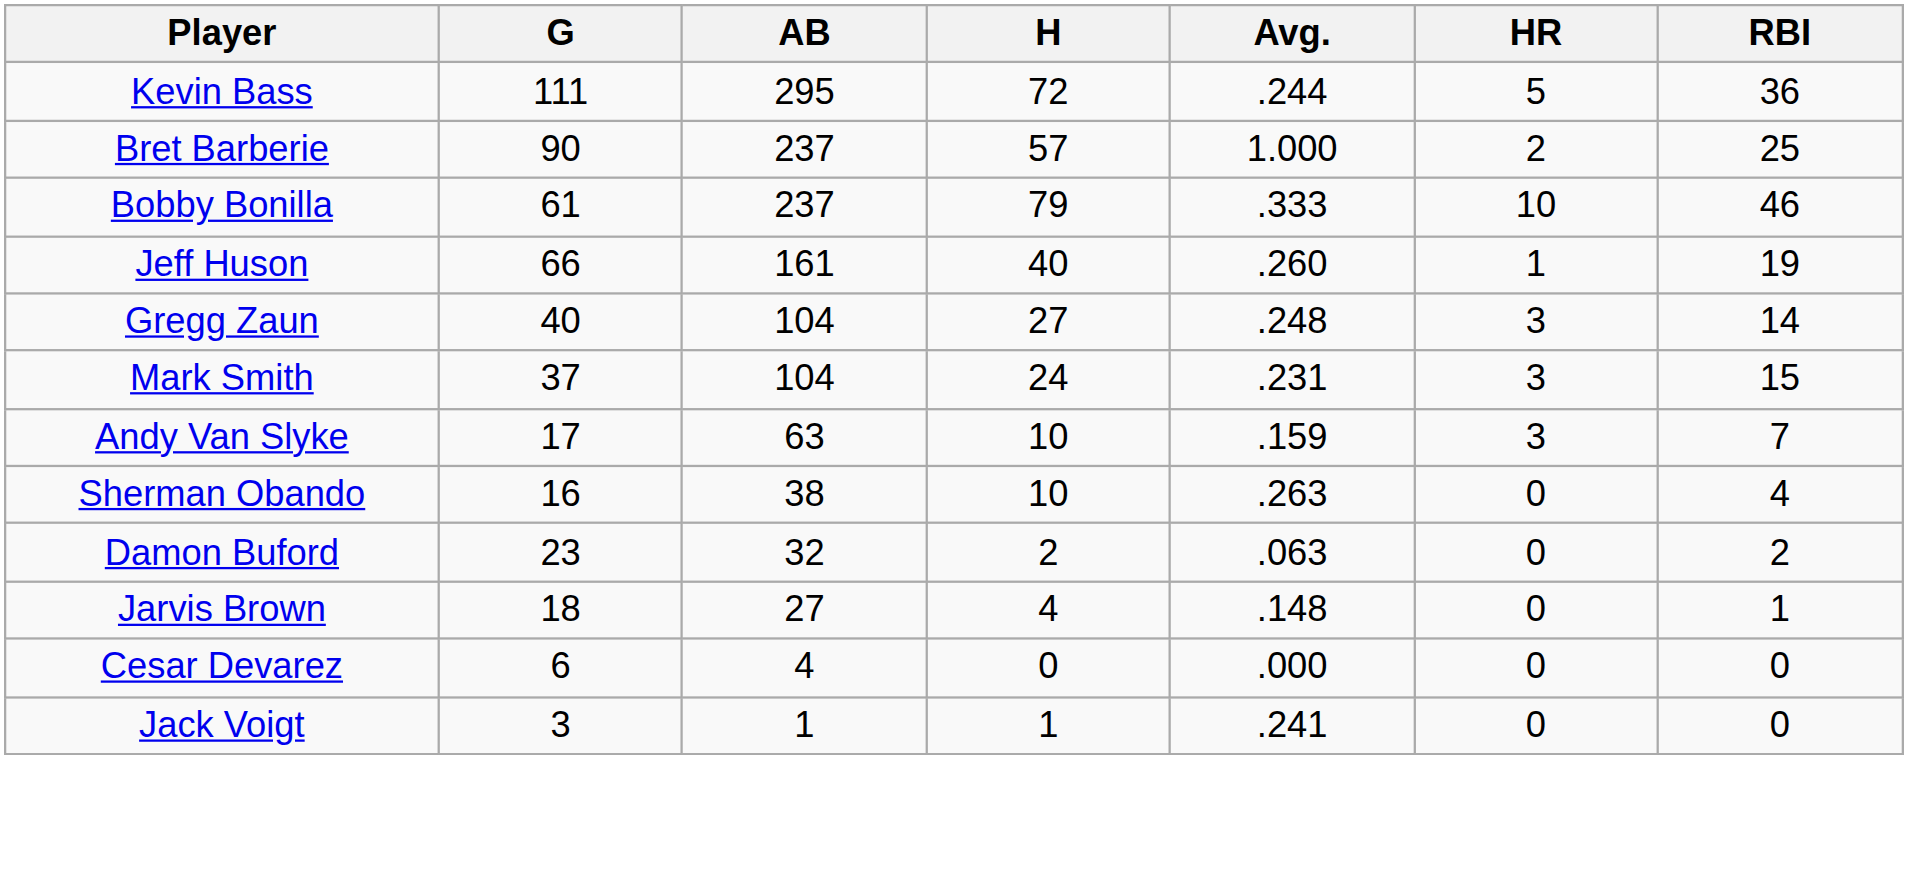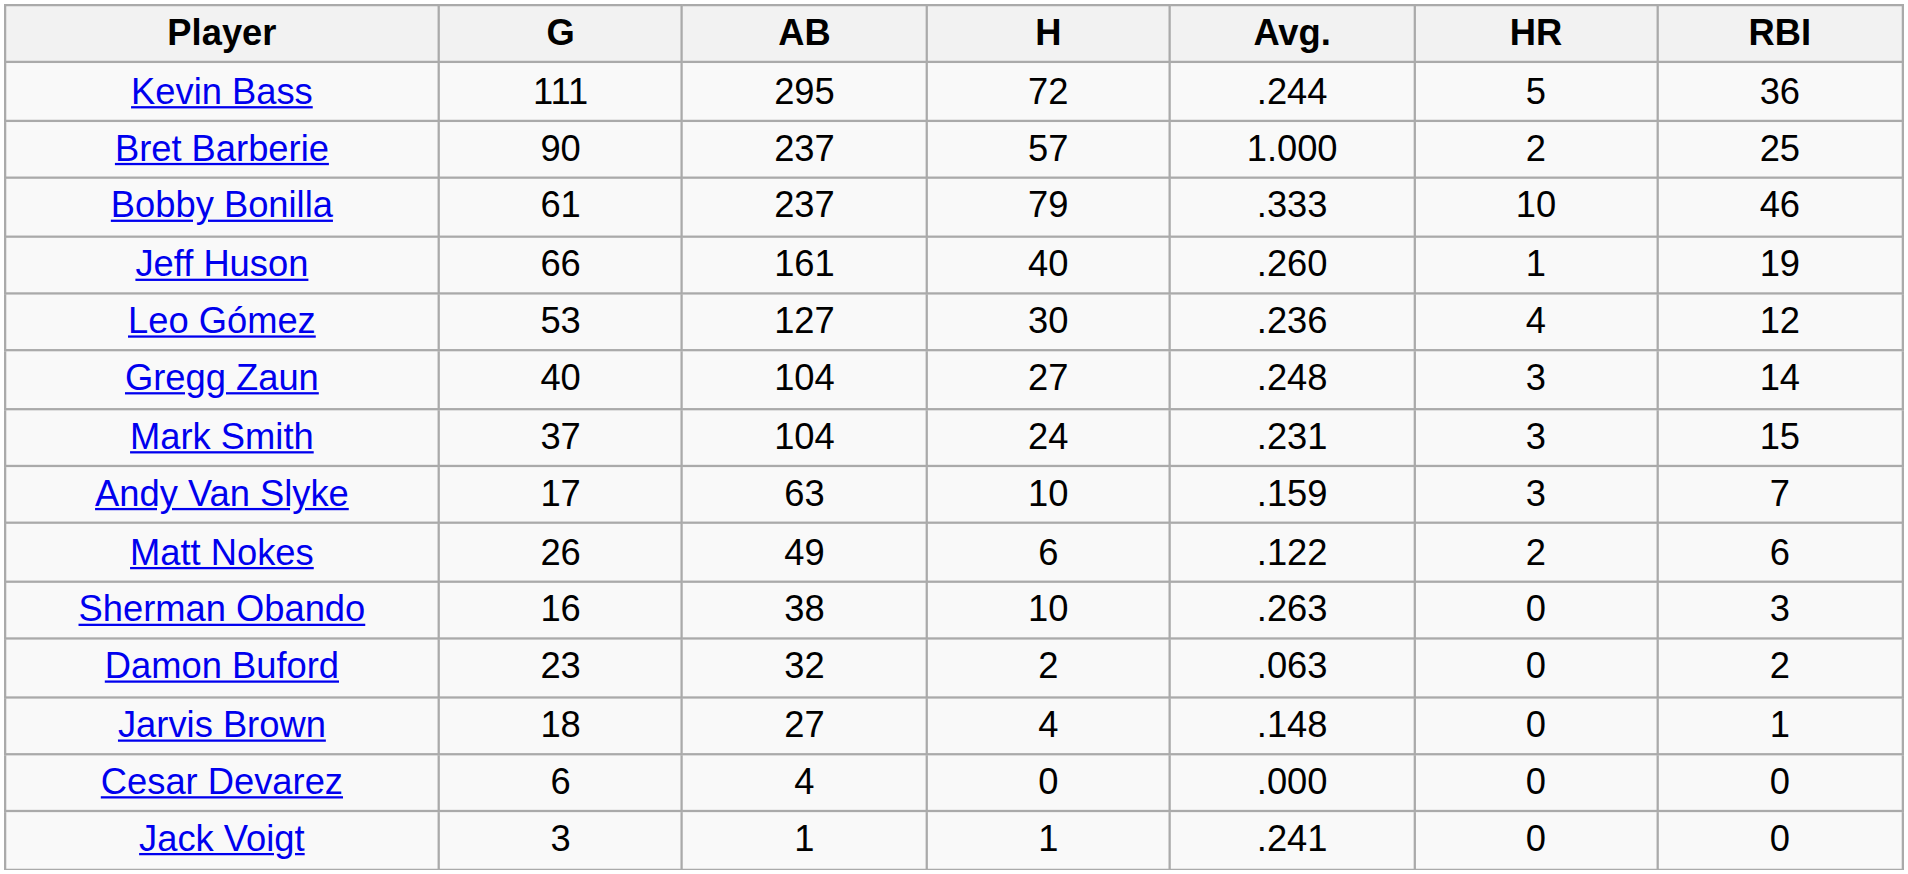 <table class="wikitable sortable">
 <tr>
 <th bgcolor="#DDDDFF" width="16%">Player</th>
 <th bgcolor="#DDDDFF" width="9%">G</th>
 <th bgcolor="#DDDDFF" width="9%">AB</th>
 <th bgcolor="#DDDDFF" width="9%">H</th>
 <th bgcolor="#DDDDFF" width="9%">Avg.</th>
 <th bgcolor="#DDDDFF" width="9%">HR</th>
 <th bgcolor="#DDDDFF" width="9%">RBI</th>
 </tr>
 <tr align="center">
 <td><a href='#'>Kevin Bass</a></td>
 <td>111</td>
 <td>295</td>
 <td>72</td>
 <td>.244</td>
 <td>5</td>
 <td>36</td>
 </tr>
 <tr align=center>
 <td><a href='#'>Bret Barberie</a></td>
 <td>90</td>
 <td>237</td>
 <td>57</td>
 <td>1.000</td>
 <td>2</td>
 <td>25</td>
 </tr>
 <tr align=center>
 <td><a href='#'>Bobby Bonilla</a></td>
 <td>61</td>
 <td>237</td>
 <td>79</td>
 <td>.333</td>
 <td>10</td>
 <td>46</td>
 </tr>
 <tr align=center>
 <td><a href='#'>Jeff Huson</a></td>
 <td>66</td>
 <td>161</td>
 <td>40</td>
 <td>.260</td>
 <td>1</td>
 <td>19</td>
 </tr>
 <tr align=center>
+<td><a href='#'>Leo Gómez</a></td>
+<td>53</td>
+<td>127</td>
+<td>30</td>
+<td>.236</td>
+<td>4</td>
+<td>12</td>
+</tr>
+<tr align=center>
 <td><a href='#'>Gregg Zaun</a></td>
 <td>40</td>
 <td>104</td>
 <td>27</td>
 <td>.248</td>
 <td>3</td>
 <td>14</td>
 </tr>
 <tr align=center>
 <td><a href='#'>Mark Smith</a></td>
 <td>37</td>
 <td>104</td>
 <td>24</td>
 <td>.231</td>
 <td>3</td>
 <td>15</td>
 </tr>
 <tr align=center>
 <td><a href='#'>Andy Van Slyke</a></td>
 <td>17</td>
 <td>63</td>
 <td>10</td>
 <td>.159</td>
 <td>3</td>
 <td>7</td>
 </tr>
 <tr align=center>
+<td><a href='#'>Matt Nokes</a></td>
+<td>26</td>
+<td>49</td>
+<td>6</td>
+<td>.122</td>
+<td>2</td>
+<td>6</td>
+</tr>
+<tr align=center>
 <td><a href='#'>Sherman Obando</a></td>
 <td>16</td>
 <td>38</td>
 <td>10</td>
 <td>.263</td>
 <td>0</td>
-<td>4</td>
+<td>3</td>
 </tr>
 <tr align=center>
 <td><a href='#'>Damon Buford</a></td>
 <td>23</td>
 <td>32</td>
 <td>2</td>
 <td>.063</td>
 <td>0</td>
 <td>2</td>
 </tr>
 <tr align=center>
 <td><a href='#'>Jarvis Brown</a></td>
 <td>18</td>
 <td>27</td>
 <td>4</td>
 <td>.148</td>
 <td>0</td>
 <td>1</td>
 </tr>
 <tr align=center>
 <td><a href='#'>Cesar Devarez</a></td>
 <td>6</td>
 <td>4</td>
 <td>0</td>
 <td>.000</td>
 <td>0</td>
 <td>0</td>
 </tr>
 <tr align=center>
 <td><a href='#'>Jack Voigt</a></td>
 <td>3</td>
 <td>1</td>
 <td>1</td>
 <td>.241</td>
 <td>0</td>
 <td>0</td>
 </tr>
 <tr align="center">
 </tr>
 </table>
